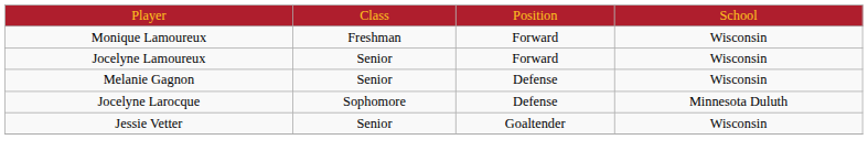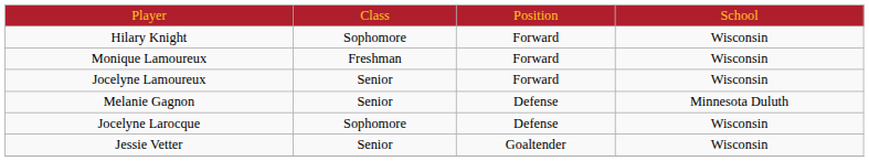 <table class="wikitable" width="80%">
 <tr align="center"  style=" background:#AF1E2D;color:#FFC61E;">
 <td>Player</td>
 <td>Class</td>
 <td>Position</td>
 <td>School</td>
+</tr>
+<tr align="center" bgcolor="">
+<td>Hilary Knight</td>
+<td>Sophomore</td>
+<td>Forward</td>
+<td>Wisconsin</td>
 </tr>
 <tr align="center" bgcolor="">
 <td>Monique Lamoureux</td>
 <td>Freshman</td>
 <td>Forward</td>
 <td>Wisconsin</td>
 </tr>
 <tr align="center" bgcolor="">
 <td>Jocelyne Lamoureux</td>
 <td>Senior</td>
 <td>Forward</td>
 <td>Wisconsin</td>
 </tr>
 <tr align="center" bgcolor="">
 <td>Melanie Gagnon</td>
 <td>Senior</td>
 <td>Defense</td>
-<td>Wisconsin</td>
+<td>Minnesota Duluth</td>
 </tr>
 <tr align="center" bgcolor="">
 <td>Jocelyne Larocque</td>
 <td>Sophomore</td>
 <td>Defense</td>
-<td>Minnesota Duluth</td>
+<td>Wisconsin</td>
 </tr>
 <tr align="center" bgcolor="">
 <td>Jessie Vetter</td>
 <td>Senior</td>
 <td>Goaltender</td>
 <td>Wisconsin</td>
 </tr>
 <tr align="center" bgcolor="">
 </tr>
 </table>
